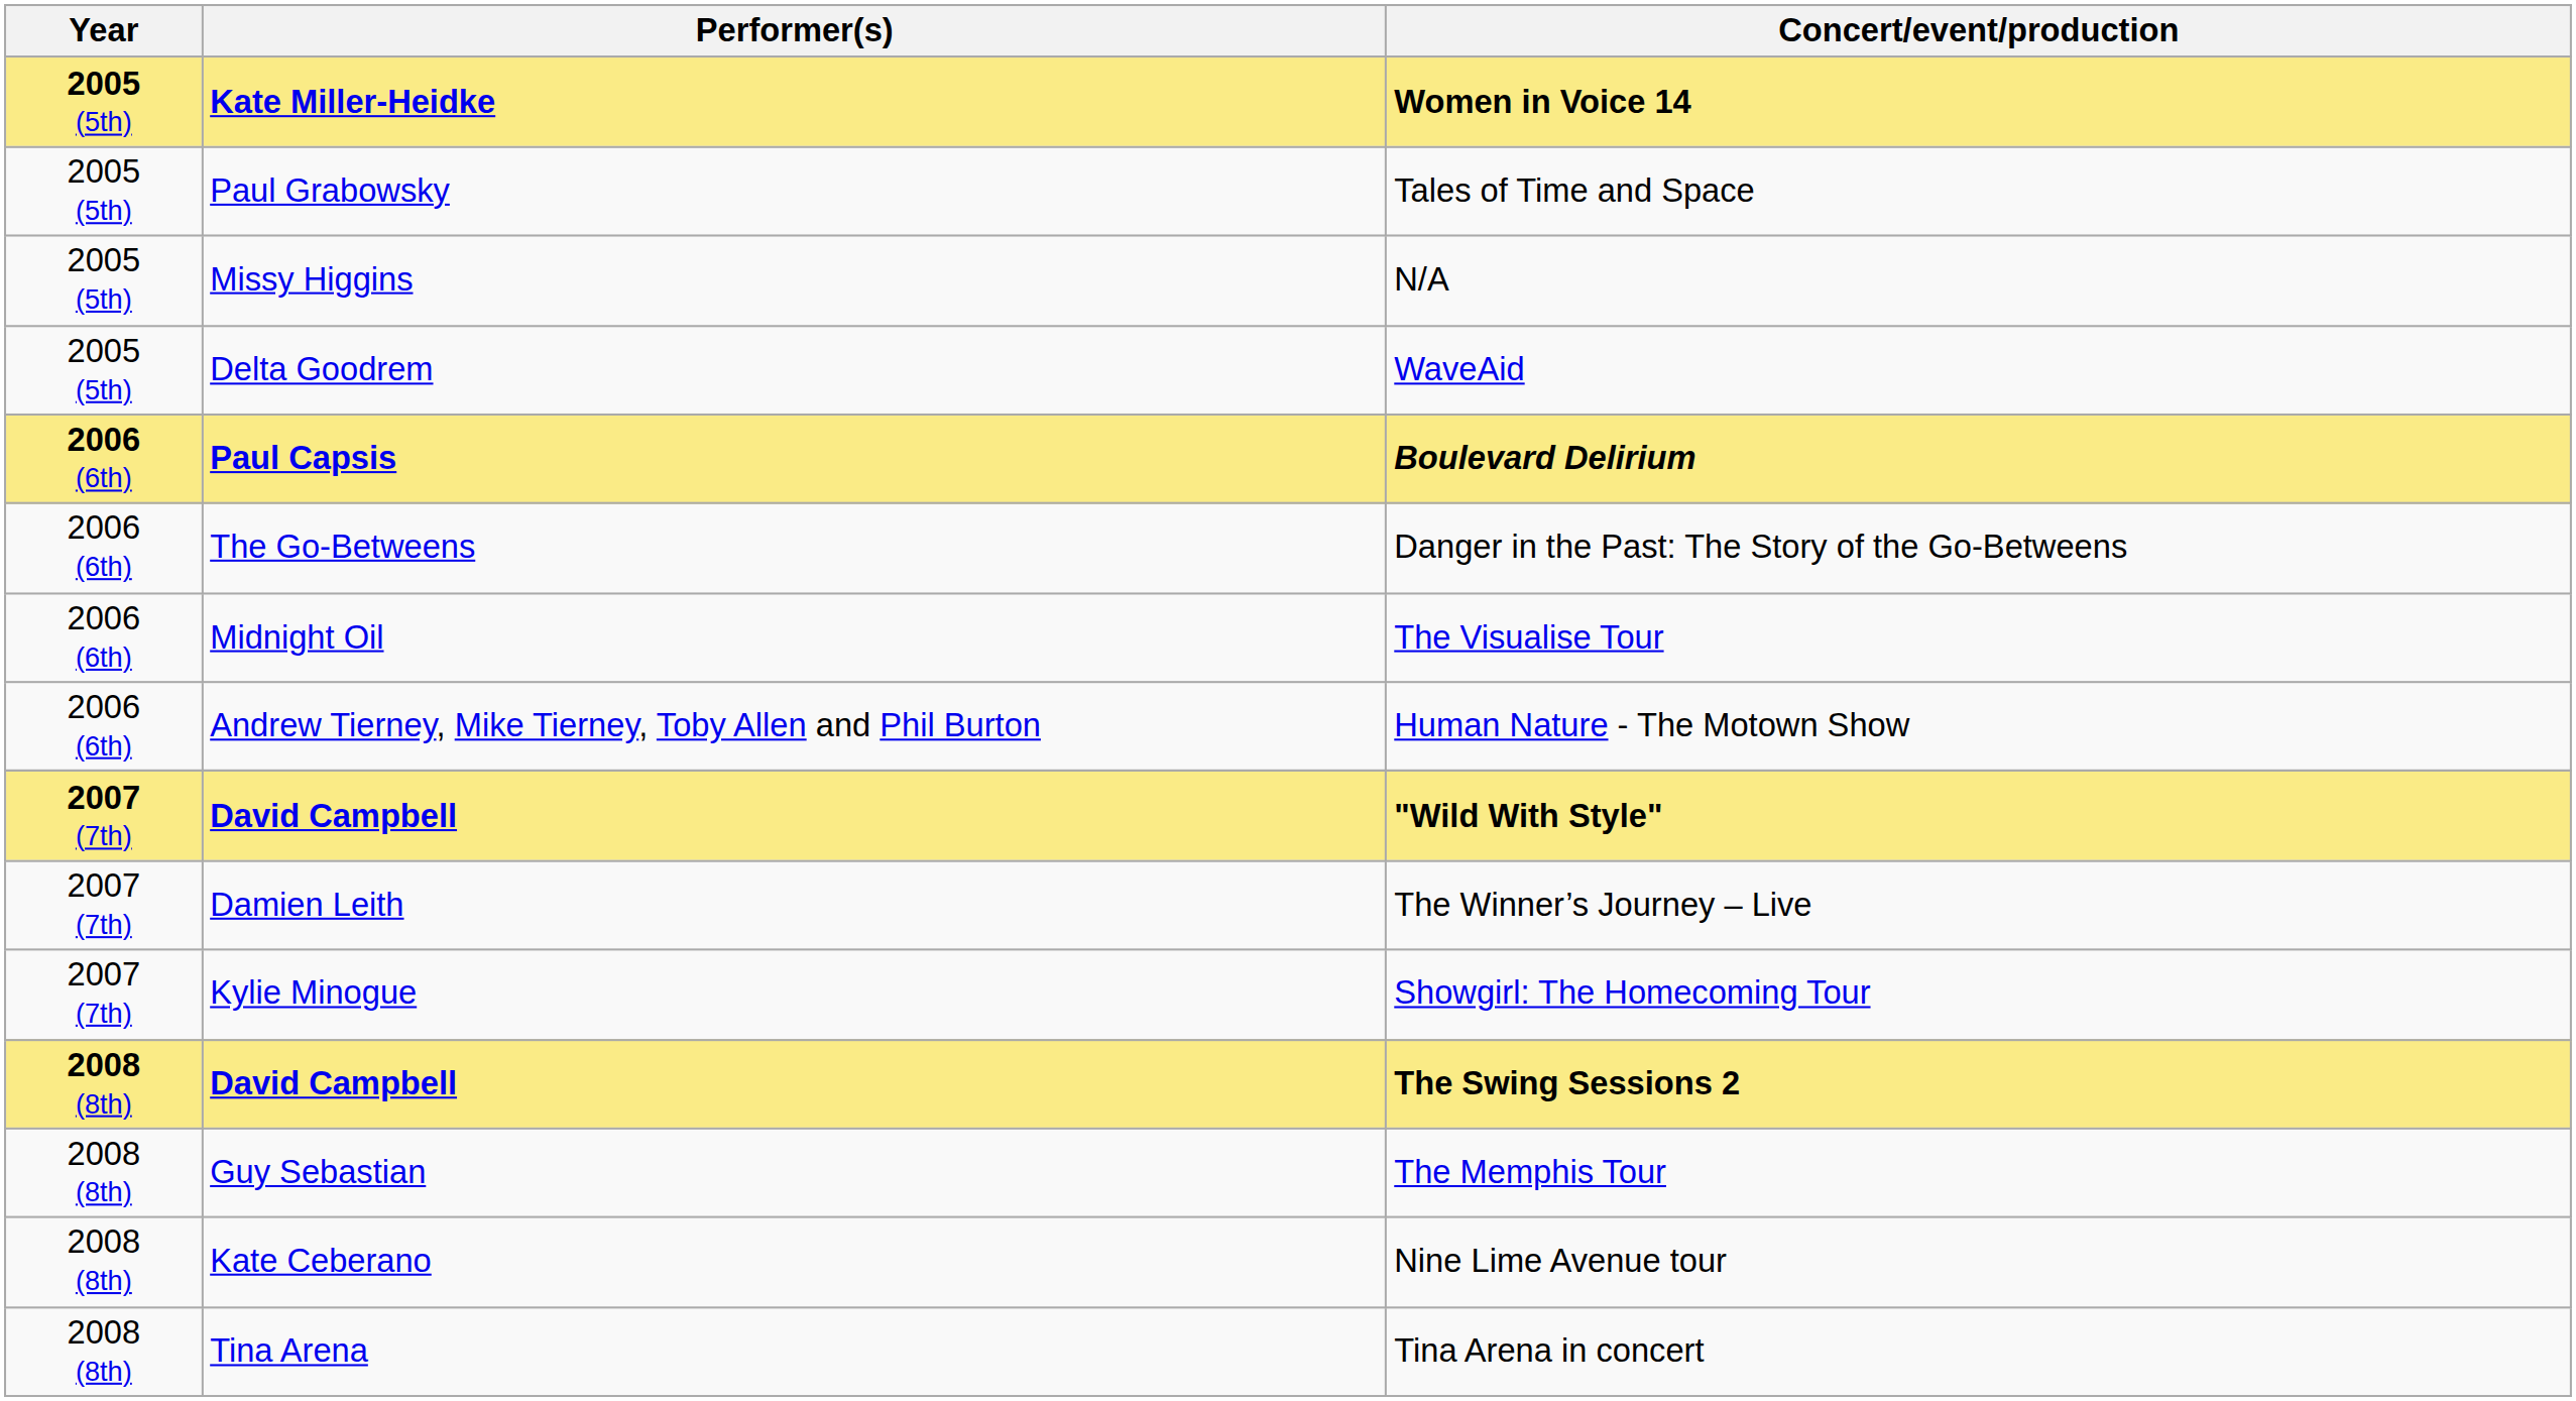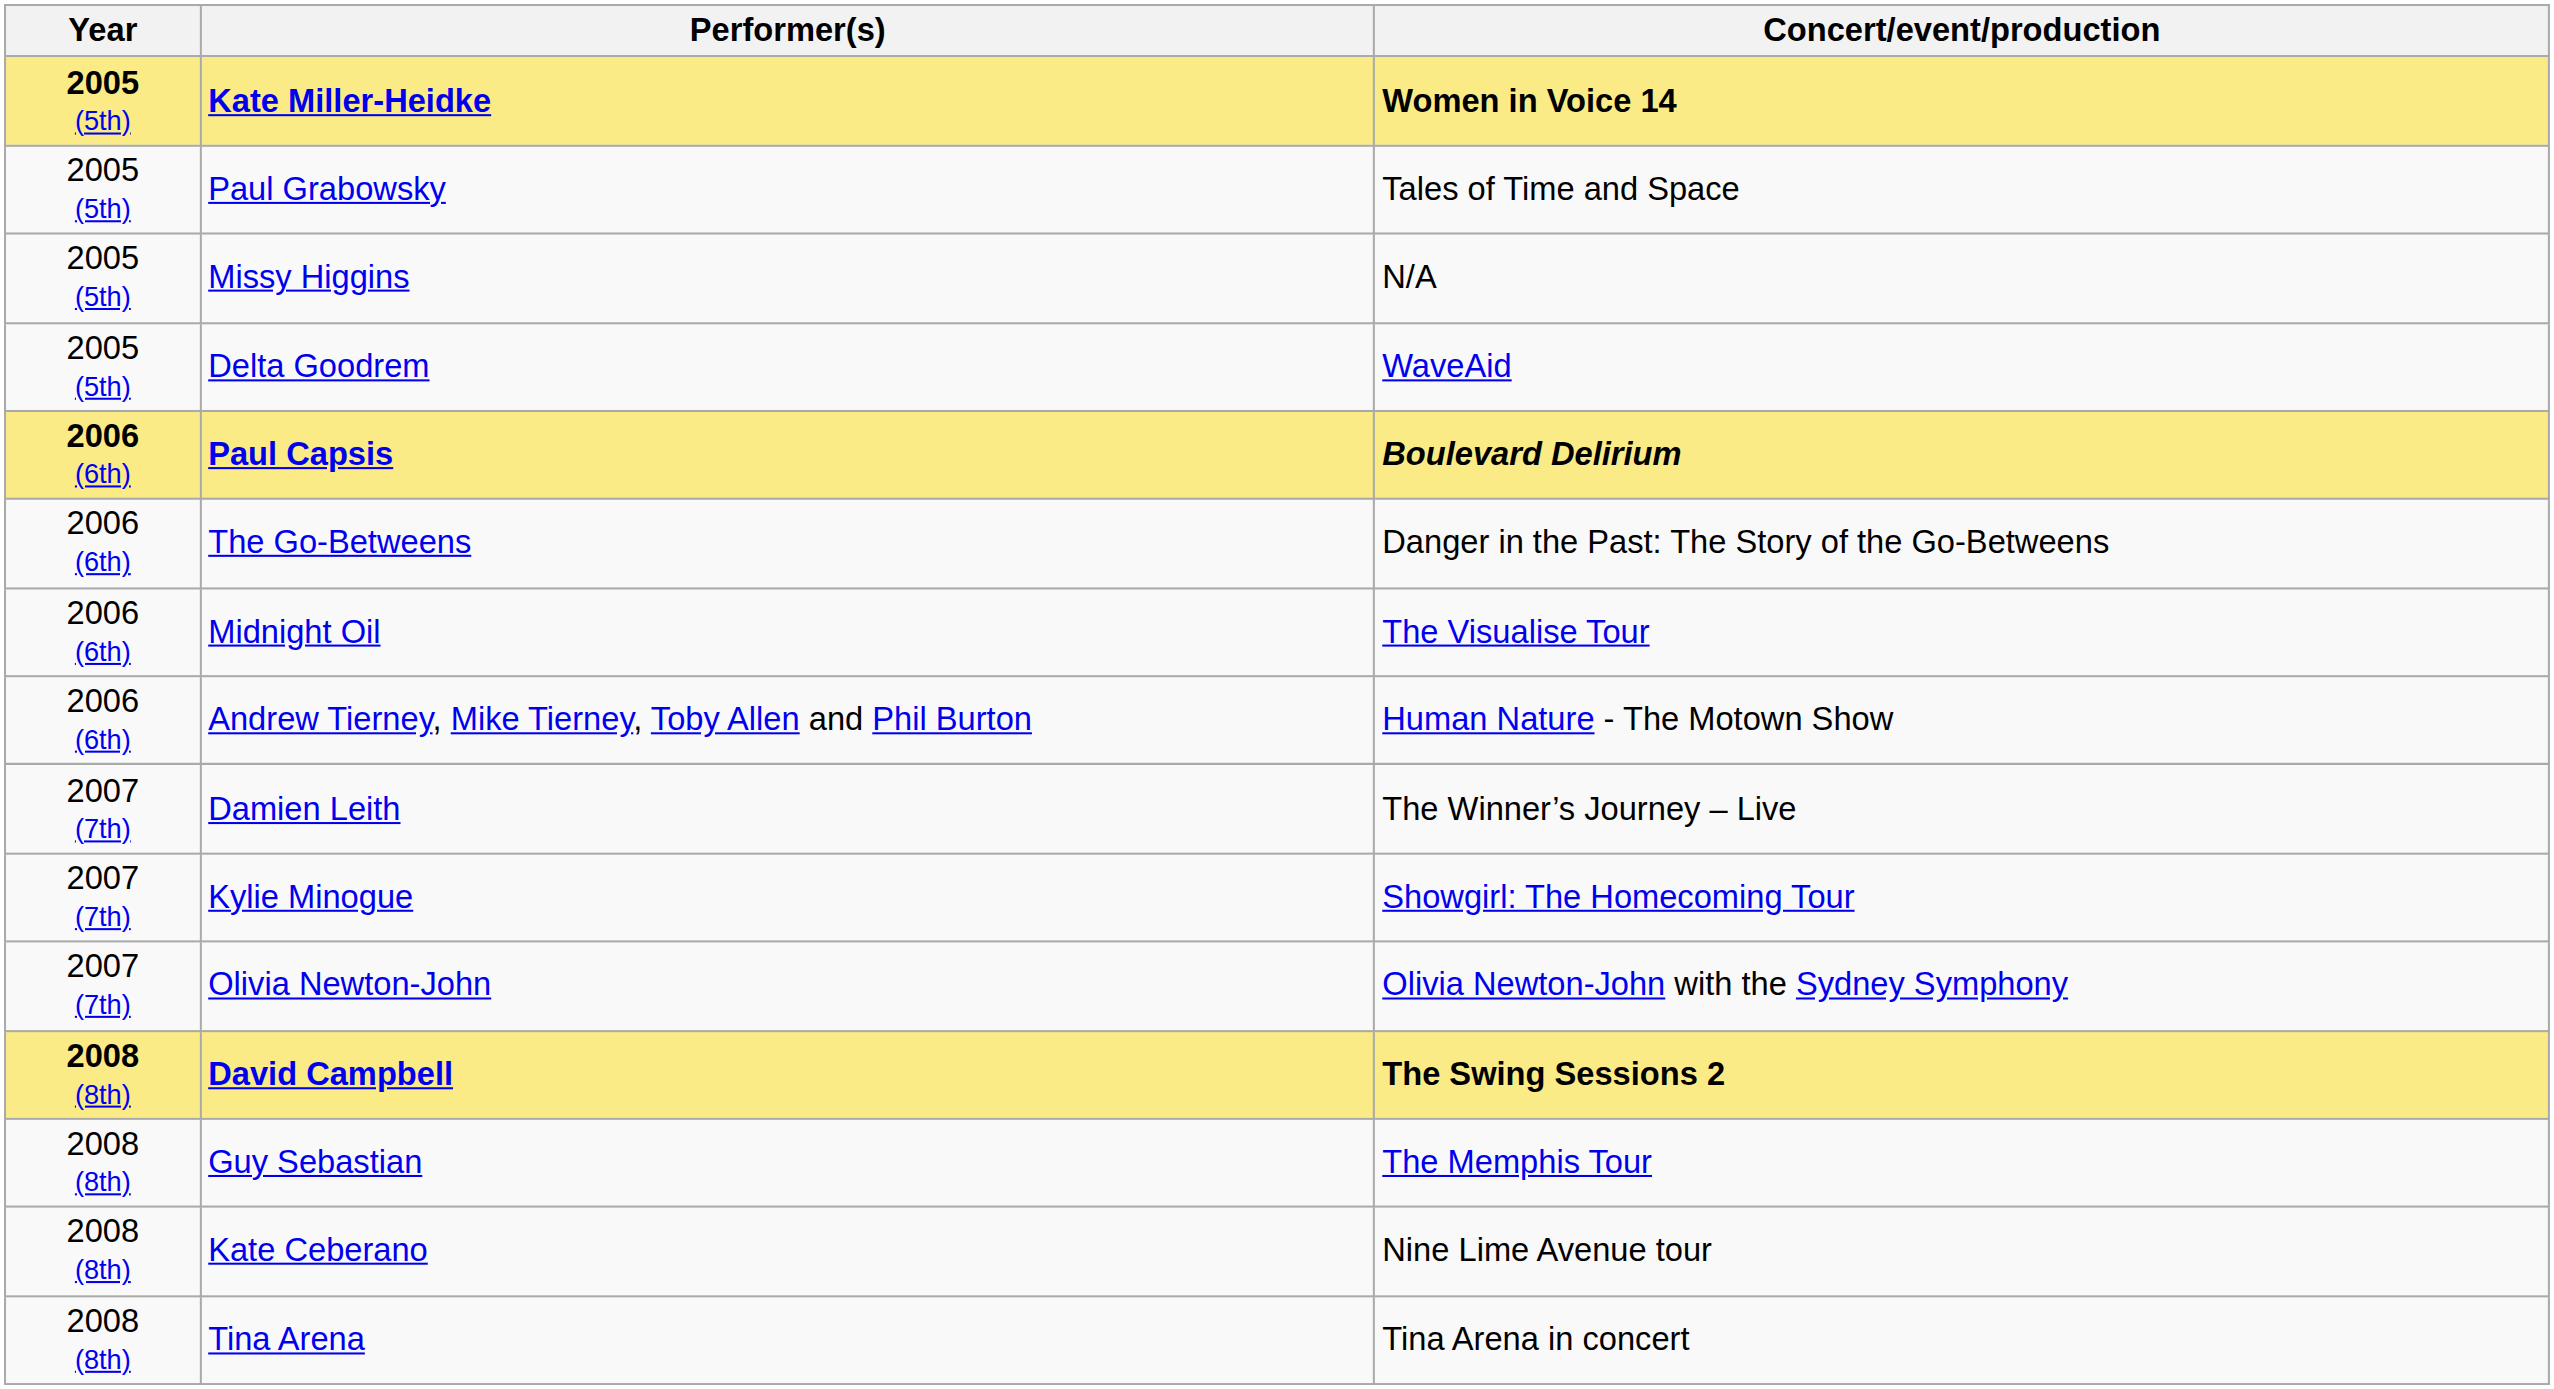 <table class="sortable wikitable">
 <tr>
 <th width="5%">Year</th>
 <th width="30%">Performer(s)</th>
 <th width="30%">Concert/event/production</th>
 </tr>
 <tr style="background:#FAEB86">
 <td align="center"><strong>2005</strong><br><small><a href='#'>(5th)</a></small></td>
 <td><strong><a href='#'>Kate Miller-Heidke</a></strong></td>
 <td><strong>Women in Voice 14</strong></td>
 </tr>
 <tr>
 <td align="center">2005<br><small><a href='#'>(5th)</a></small></td>
 <td><a href='#'>Paul Grabowsky</a></td>
 <td>Tales of Time and Space</td>
 </tr>
 <tr>
 <td align="center">2005<br><small><a href='#'>(5th)</a></small></td>
 <td><a href='#'>Missy Higgins</a></td>
 <td>N/A</td>
 </tr>
 <tr>
 <td align="center">2005<br><small><a href='#'>(5th)</a></small></td>
 <td><a href='#'>Delta Goodrem</a></td>
 <td><a href='#'>WaveAid</a></td>
 </tr>
 <tr style="background:#FAEB86">
 <td align="center"><strong>2006</strong><br><small><a href='#'>(6th)</a></small></td>
 <td><strong><a href='#'>Paul Capsis</a></strong></td>
 <td><strong><em>Boulevard Delirium</em></strong></td>
 </tr>
 <tr>
 <td align="center">2006<br><small><a href='#'>(6th)</a></small></td>
 <td><a href='#'>The Go-Betweens</a></td>
 <td>Danger in the Past: The Story of the Go-Betweens</td>
 </tr>
 <tr>
 <td align="center">2006<br><small><a href='#'>(6th)</a></small></td>
 <td><a href='#'>Midnight Oil</a></td>
 <td><a href='#'>The Visualise Tour</a></td>
 </tr>
 <tr>
 <td align="center">2006<br><small><a href='#'>(6th)</a></small></td>
 <td><a href='#'>Andrew Tierney</a>, <a href='#'>Mike Tierney</a>, <a href='#'>Toby Allen</a> and <a href='#'>Phil Burton</a></td>
 <td><a href='#'>Human Nature</a> - The Motown Show</td>
 </tr>
 <tr>
 </tr>
-<tr style="background:#FAEB86">
-<td align="center"><strong>2007</strong><br><small><a href='#'>(7th)</a></small></td>
-<td><strong><a href='#'>David Campbell</a></strong></td>
-<td><strong>"Wild With Style"</strong></td>
-</tr>
 <tr>
 <td align="center">2007<br><small><a href='#'>(7th)</a></small></td>
 <td><a href='#'>Damien Leith</a></td>
 <td>The Winner’s Journey – Live</td>
 </tr>
 <tr>
 <td align="center">2007<br><small><a href='#'>(7th)</a></small></td>
 <td><a href='#'>Kylie Minogue</a></td>
 <td><a href='#'>Showgirl: The Homecoming Tour</a></td>
+</tr>
+<tr>
+<td align="center">2007<br><small><a href='#'>(7th)</a></small></td>
+<td><a href='#'>Olivia Newton-John</a></td>
+<td><a href='#'>Olivia Newton-John</a> with the <a href='#'>Sydney Symphony</a></td>
 </tr>
 <tr style="background:#FAEB86">
 <td align="center"><strong>2008</strong><br><small><a href='#'>(8th)</a></small></td>
 <td><strong><a href='#'>David Campbell</a></strong></td>
 <td><strong>The Swing Sessions 2</strong></td>
 </tr>
 <tr>
 <td align="center">2008<br><small><a href='#'>(8th)</a></small></td>
 <td><a href='#'>Guy Sebastian</a></td>
 <td><a href='#'>The Memphis Tour</a></td>
 </tr>
 <tr>
 <td align="center">2008<br><small><a href='#'>(8th)</a></small></td>
 <td><a href='#'>Kate Ceberano</a></td>
 <td>Nine Lime Avenue tour</td>
 </tr>
 <tr>
 <td align="center">2008<br><small><a href='#'>(8th)</a></small></td>
 <td><a href='#'>Tina Arena</a></td>
 <td>Tina Arena in concert</td>
 </tr>
 </table>
